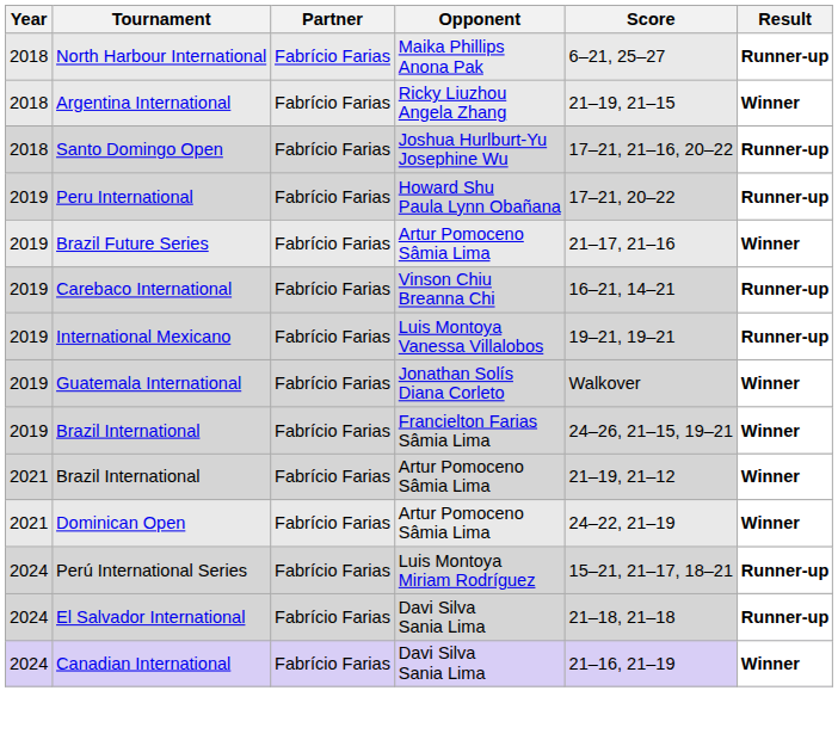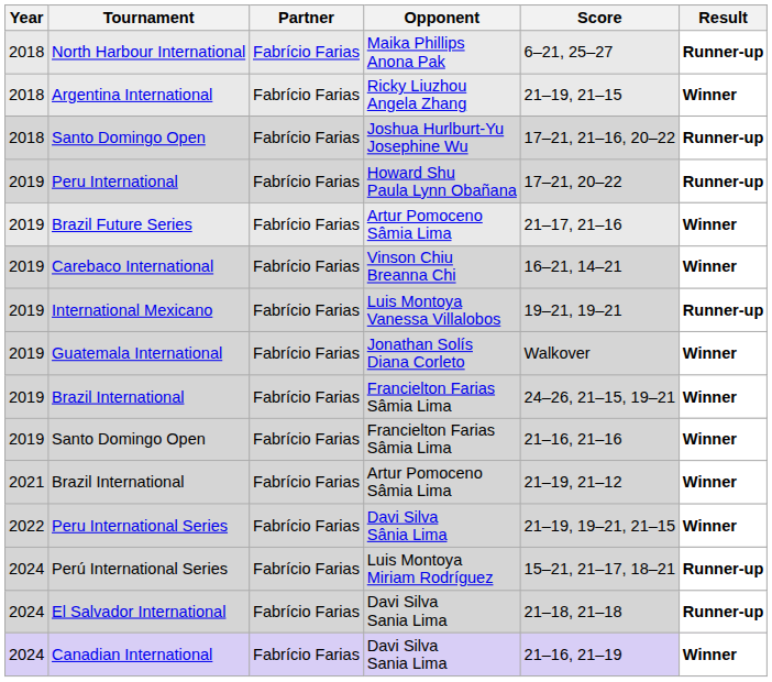 <table class="sortable wikitable" style="font-size: 90%;">
 <tr>
 <th>Year</th>
 <th>Tournament</th>
 <th>Partner</th>
 <th>Opponent</th>
 <th>Score</th>
 <th>Result</th>
 </tr>
 <tr style="background:#E9E9E9">
 <td align="center">2018</td>
 <td align="left"><a href='#'>North Harbour International</a></td>
 <td align="left"> <a href='#'>Fabrício Farias</a></td>
 <td align="left"> <a href='#'>Maika Phillips</a><br> <a href='#'>Anona Pak</a></td>
 <td align="left">6–21, 25–27</td>
 <td style="text-align:left; background:white"> <strong>Runner-up</strong></td>
 </tr>
 <tr style="background:#E9E9E9">
 <td align="center">2018</td>
 <td align="left"><a href='#'>Argentina International</a></td>
 <td align="left"> Fabrício Farias</td>
 <td align="left"> <a href='#'>Ricky Liuzhou</a><br> <a href='#'>Angela Zhang</a></td>
 <td align="left">21–19, 21–15</td>
 <td style="text-align:left; background:white"> <strong>Winner</strong></td>
 </tr>
 <tr style="background:#D5D5D5">
 <td align="center">2018</td>
 <td align="left"><a href='#'>Santo Domingo Open</a></td>
 <td align="left"> Fabrício Farias</td>
 <td align="left"> <a href='#'>Joshua Hurlburt-Yu</a><br> <a href='#'>Josephine Wu</a></td>
 <td align="left">17–21, 21–16, 20–22</td>
 <td style="text-align:left; background:white"> <strong>Runner-up</strong></td>
 </tr>
 <tr style="background:#D5D5D5">
 <td align="center">2019</td>
 <td align="left"><a href='#'>Peru International</a></td>
 <td align="left"> Fabrício Farias</td>
 <td align="left"> <a href='#'>Howard Shu</a><br> <a href='#'>Paula Lynn Obañana</a></td>
 <td align="left">17–21, 20–22</td>
 <td style="text-align:left; background:white"> <strong>Runner-up</strong></td>
 </tr>
 <tr style="background:#E9E9E9">
 <td align="center">2019</td>
 <td align="left"><a href='#'>Brazil Future Series</a></td>
 <td align="left"> Fabrício Farias</td>
 <td align="left"> <a href='#'>Artur Pomoceno</a><br> <a href='#'>Sâmia Lima</a></td>
 <td align="left">21–17, 21–16</td>
 <td style="text-align:left; background:white"> <strong>Winner</strong></td>
 </tr>
 <tr style="background:#D5D5D5">
 <td align="center">2019</td>
 <td align="left"><a href='#'>Carebaco International</a></td>
 <td align="left"> Fabrício Farias</td>
 <td align="left"> <a href='#'>Vinson Chiu</a><br> <a href='#'>Breanna Chi</a></td>
 <td align="left">16–21, 14–21</td>
-<td style="text-align:left; background:white"> <strong>Runner-up</strong></td>
+<td style="text-align:left; background:white"> <strong>Winner</strong></td>
 </tr>
 <tr style="background:#D5D5D5">
 <td align="center">2019</td>
 <td align="left"><a href='#'>International Mexicano</a></td>
 <td align="left"> Fabrício Farias</td>
 <td align="left"> <a href='#'>Luis Montoya</a><br> <a href='#'>Vanessa Villalobos</a></td>
 <td align="left">19–21, 19–21</td>
 <td style="text-align:left; background:white"> <strong>Runner-up</strong></td>
 </tr>
 <tr style="background:#D5D5D5">
 <td align="center">2019</td>
 <td align="left"><a href='#'>Guatemala International</a></td>
 <td align="left"> Fabrício Farias</td>
 <td align="left"> <a href='#'>Jonathan Solís</a><br> <a href='#'>Diana Corleto</a></td>
 <td align="left">Walkover</td>
 <td style="text-align:left; background:white"> <strong>Winner</strong></td>
 </tr>
 <tr style="background:#D5D5D5">
 <td align="center">2019</td>
 <td align="left"><a href='#'>Brazil International</a></td>
 <td align="left"> Fabrício Farias</td>
 <td align="left"> <a href='#'>Francielton Farias</a><br> Sâmia Lima</td>
 <td align="left">24–26, 21–15, 19–21</td>
 <td style="text-align:left; background:white"> <strong>Winner</strong></td>
 </tr>
 <tr style="background:#D5D5D5">
+<td align="center">2019</td>
+<td align="left">Santo Domingo Open</td>
+<td align="left"> Fabrício Farias</td>
+<td align="left"> Francielton Farias<br> Sâmia Lima</td>
+<td align="left">21–16, 21–16</td>
+<td style="text-align:left; background:white"> <strong>Winner</strong></td>
+</tr>
+<tr style="background:#D5D5D5">
 <td align="center">2021</td>
 <td align="left">Brazil International</td>
 <td align="left"> Fabrício Farias</td>
 <td align="left"> Artur Pomoceno<br> Sâmia Lima</td>
 <td align="left">21–19, 21–12</td>
 <td style="text-align:left; background:white"> <strong>Winner</strong></td>
 </tr>
-<tr style="background:#E9E9E9">
-<td align="center">2021</td>
-<td align="left"><a href='#'>Dominican Open</a></td>
+<tr style="background:#D5D5D5">
+<td align="center">2022</td>
+<td align="left"><a href='#'>Peru International Series</a></td>
 <td align="left"> Fabrício Farias</td>
-<td align="left"> Artur Pomoceno<br> Sâmia Lima</td>
-<td align="left">24–22, 21–19</td>
+<td align="left"> <a href='#'>Davi Silva</a><br> <a href='#'>Sânia Lima</a></td>
+<td align="left">21–19, 19–21, 21–15</td>
 <td style="text-align:left; background:white"> <strong>Winner</strong></td>
 </tr>
 <tr style="background:#D5D5D5">
 <td align="center">2024</td>
 <td align="left">Perú International Series</td>
 <td align="left"> Fabrício Farias</td>
 <td align="left"> Luis Montoya<br> <a href='#'>Miriam Rodríguez</a></td>
 <td align="left">15–21, 21–17, 18–21</td>
 <td style="text-align:left; background:white"> <strong>Runner-up</strong></td>
 </tr>
 <tr style="background:#D5D5D5">
 <td align="center">2024</td>
 <td align="left"><a href='#'>El Salvador International</a></td>
 <td align="left"> Fabrício Farias</td>
 <td align="left"> Davi Silva<br> Sania Lima</td>
 <td align="left">21–18, 21–18</td>
 <td style="text-align:left; background:white"> <strong>Runner-up</strong></td>
 </tr>
 <tr style="background:#D8CEF6">
 <td align="center">2024</td>
 <td align="left"><a href='#'>Canadian International</a></td>
 <td align="left"> Fabrício Farias</td>
 <td align="left"> Davi Silva<br> Sania Lima</td>
 <td align="left">21–16, 21–19</td>
 <td style="text-align:left; background:white"> <strong>Winner</strong></td>
 </tr>
 </table>
